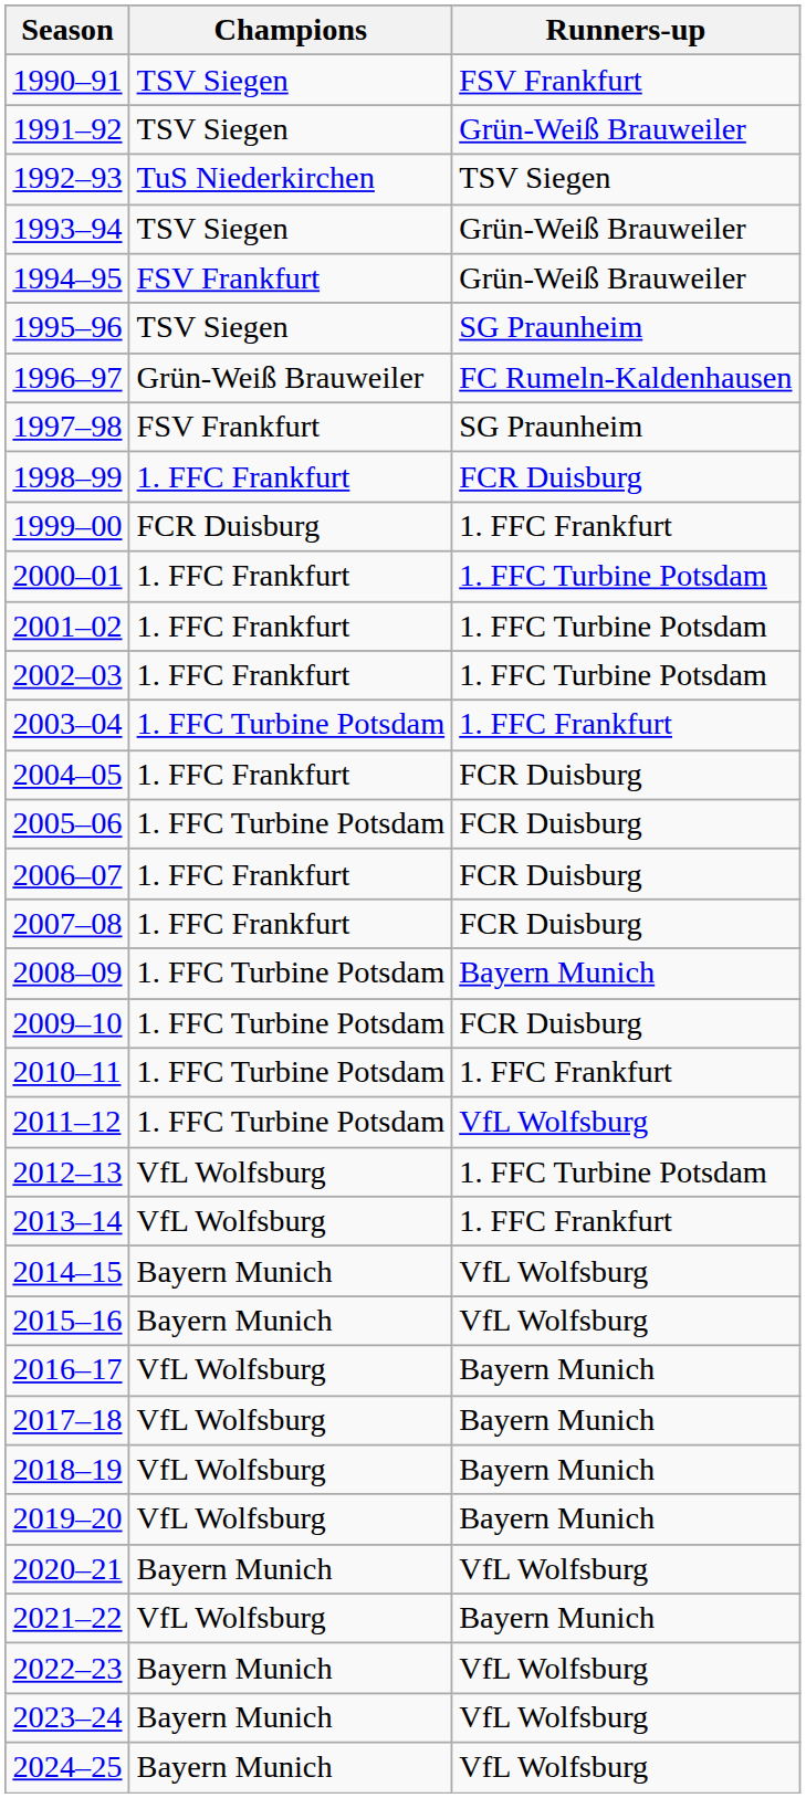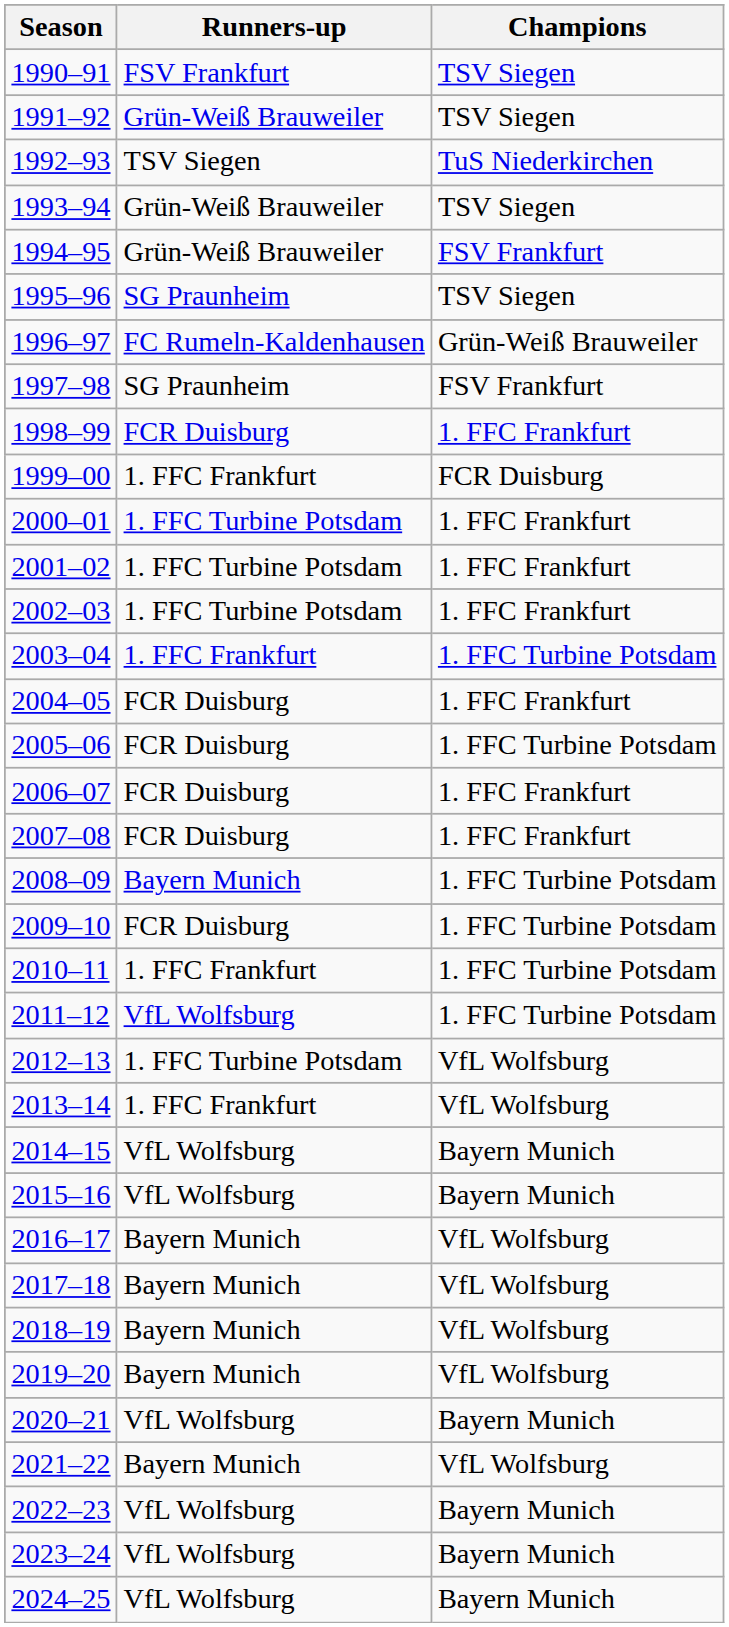 <table class="wikitable sortable">
 <tr style="background:beige;">
 <th>Season</th>
+<th>Runners-up</th>
 <th>Champions</th>
-<th>Runners-up</th>
 </tr>
 <tr>
 <td><a href='#'>1990–91</a></td>
+<td><a href='#'>FSV Frankfurt</a></td>
 <td><a href='#'>TSV Siegen</a></td>
+</tr>
+<tr>
+<td><a href='#'>1991–92</a></td>
+<td><a href='#'>Grün-Weiß Brauweiler</a></td>
+<td>TSV Siegen</td>
+</tr>
+<tr>
+<td><a href='#'>1992–93</a></td>
+<td>TSV Siegen</td>
+<td><a href='#'>TuS Niederkirchen</a></td>
+</tr>
+<tr>
+<td><a href='#'>1993–94</a></td>
+<td>Grün-Weiß Brauweiler</td>
+<td>TSV Siegen</td>
+</tr>
+<tr>
+<td><a href='#'>1994–95</a></td>
+<td>Grün-Weiß Brauweiler</td>
 <td><a href='#'>FSV Frankfurt</a></td>
 </tr>
 <tr>
-<td><a href='#'>1991–92</a></td>
-<td>TSV Siegen</td>
-<td><a href='#'>Grün-Weiß Brauweiler</a></td>
-</tr>
-<tr>
-<td><a href='#'>1992–93</a></td>
-<td><a href='#'>TuS Niederkirchen</a></td>
+<td><a href='#'>1995–96</a></td>
+<td><a href='#'>SG Praunheim</a></td>
 <td>TSV Siegen</td>
 </tr>
 <tr>
-<td><a href='#'>1993–94</a></td>
-<td>TSV Siegen</td>
+<td><a href='#'>1996–97</a></td>
+<td><a href='#'>FC Rumeln-Kaldenhausen</a></td>
 <td>Grün-Weiß Brauweiler</td>
 </tr>
 <tr>
-<td><a href='#'>1994–95</a></td>
-<td><a href='#'>FSV Frankfurt</a></td>
-<td>Grün-Weiß Brauweiler</td>
-</tr>
-<tr>
-<td><a href='#'>1995–96</a></td>
-<td>TSV Siegen</td>
-<td><a href='#'>SG Praunheim</a></td>
-</tr>
-<tr>
-<td><a href='#'>1996–97</a></td>
-<td>Grün-Weiß Brauweiler</td>
-<td><a href='#'>FC Rumeln-Kaldenhausen</a></td>
-</tr>
-<tr>
 <td><a href='#'>1997–98</a></td>
+<td>SG Praunheim</td>
 <td>FSV Frankfurt</td>
-<td>SG Praunheim</td>
 </tr>
 <tr>
 <td><a href='#'>1998–99</a></td>
+<td><a href='#'>FCR Duisburg</a></td>
 <td><a href='#'>1. FFC Frankfurt</a></td>
-<td><a href='#'>FCR Duisburg</a></td>
 </tr>
 <tr>
 <td><a href='#'>1999–00</a></td>
+<td>1. FFC Frankfurt</td>
+<td>FCR Duisburg</td>
+</tr>
+<tr>
+<td><a href='#'>2000–01</a></td>
+<td><a href='#'>1. FFC Turbine Potsdam</a></td>
+<td>1. FFC Frankfurt</td>
+</tr>
+<tr>
+<td><a href='#'>2001–02</a></td>
+<td>1. FFC Turbine Potsdam</td>
+<td>1. FFC Frankfurt</td>
+</tr>
+<tr>
+<td><a href='#'>2002–03</a></td>
+<td>1. FFC Turbine Potsdam</td>
+<td>1. FFC Frankfurt</td>
+</tr>
+<tr>
+<td><a href='#'>2003–04</a></td>
+<td><a href='#'>1. FFC Frankfurt</a></td>
+<td><a href='#'>1. FFC Turbine Potsdam</a></td>
+</tr>
+<tr>
+<td><a href='#'>2004–05</a></td>
 <td>FCR Duisburg</td>
 <td>1. FFC Frankfurt</td>
 </tr>
 <tr>
-<td><a href='#'>2000–01</a></td>
-<td>1. FFC Frankfurt</td>
-<td><a href='#'>1. FFC Turbine Potsdam</a></td>
+<td><a href='#'>2005–06</a></td>
+<td>FCR Duisburg</td>
+<td>1. FFC Turbine Potsdam</td>
 </tr>
 <tr>
-<td><a href='#'>2001–02</a></td>
+<td><a href='#'>2006–07</a></td>
+<td>FCR Duisburg</td>
+<td>1. FFC Frankfurt</td>
+</tr>
+<tr>
+<td><a href='#'>2007–08</a></td>
+<td>FCR Duisburg</td>
+<td>1. FFC Frankfurt</td>
+</tr>
+<tr>
+<td><a href='#'>2008–09</a></td>
+<td><a href='#'>Bayern Munich</a></td>
+<td>1. FFC Turbine Potsdam</td>
+</tr>
+<tr>
+<td><a href='#'>2009–10</a></td>
+<td>FCR Duisburg</td>
+<td>1. FFC Turbine Potsdam</td>
+</tr>
+<tr>
+<td><a href='#'>2010–11</a></td>
 <td>1. FFC Frankfurt</td>
 <td>1. FFC Turbine Potsdam</td>
 </tr>
 <tr>
-<td><a href='#'>2002–03</a></td>
-<td>1. FFC Frankfurt</td>
+<td><a href='#'>2011–12</a></td>
+<td><a href='#'>VfL Wolfsburg</a></td>
 <td>1. FFC Turbine Potsdam</td>
 </tr>
 <tr>
-<td><a href='#'>2003–04</a></td>
-<td><a href='#'>1. FFC Turbine Potsdam</a></td>
-<td><a href='#'>1. FFC Frankfurt</a></td>
-</tr>
-<tr>
-<td><a href='#'>2004–05</a></td>
-<td>1. FFC Frankfurt</td>
-<td>FCR Duisburg</td>
-</tr>
-<tr>
-<td><a href='#'>2005–06</a></td>
+<td><a href='#'>2012–13</a></td>
 <td>1. FFC Turbine Potsdam</td>
-<td>FCR Duisburg</td>
-</tr>
-<tr>
-<td><a href='#'>2006–07</a></td>
-<td>1. FFC Frankfurt</td>
-<td>FCR Duisburg</td>
-</tr>
-<tr>
-<td><a href='#'>2007–08</a></td>
-<td>1. FFC Frankfurt</td>
-<td>FCR Duisburg</td>
-</tr>
-<tr>
-<td><a href='#'>2008–09</a></td>
-<td>1. FFC Turbine Potsdam</td>
-<td><a href='#'>Bayern Munich</a></td>
-</tr>
-<tr>
-<td><a href='#'>2009–10</a></td>
-<td>1. FFC Turbine Potsdam</td>
-<td>FCR Duisburg</td>
-</tr>
-<tr>
-<td><a href='#'>2010–11</a></td>
-<td>1. FFC Turbine Potsdam</td>
-<td>1. FFC Frankfurt</td>
-</tr>
-<tr>
-<td><a href='#'>2011–12</a></td>
-<td>1. FFC Turbine Potsdam</td>
-<td><a href='#'>VfL Wolfsburg</a></td>
-</tr>
-<tr>
-<td><a href='#'>2012–13</a></td>
 <td>VfL Wolfsburg</td>
-<td>1. FFC Turbine Potsdam</td>
 </tr>
 <tr>
 <td><a href='#'>2013–14</a></td>
+<td>1. FFC Frankfurt</td>
 <td>VfL Wolfsburg</td>
-<td>1. FFC Frankfurt</td>
 </tr>
 <tr>
 <td><a href='#'>2014–15</a></td>
+<td>VfL Wolfsburg</td>
+<td>Bayern Munich</td>
+</tr>
+<tr>
+<td><a href='#'>2015–16</a></td>
+<td>VfL Wolfsburg</td>
+<td>Bayern Munich</td>
+</tr>
+<tr>
+<td><a href='#'>2016–17</a></td>
 <td>Bayern Munich</td>
 <td>VfL Wolfsburg</td>
 </tr>
 <tr>
-<td><a href='#'>2015–16</a></td>
+<td><a href='#'>2017–18</a></td>
 <td>Bayern Munich</td>
 <td>VfL Wolfsburg</td>
 </tr>
 <tr>
-<td><a href='#'>2016–17</a></td>
+<td><a href='#'>2018–19</a></td>
+<td>Bayern Munich</td>
+<td>VfL Wolfsburg</td>
+</tr>
+<tr>
+<td><a href='#'>2019–20</a></td>
+<td>Bayern Munich</td>
+<td>VfL Wolfsburg</td>
+</tr>
+<tr>
+<td><a href='#'>2020–21</a></td>
 <td>VfL Wolfsburg</td>
 <td>Bayern Munich</td>
 </tr>
 <tr>
-<td><a href='#'>2017–18</a></td>
+<td><a href='#'>2021–22</a></td>
+<td>Bayern Munich</td>
+<td>VfL Wolfsburg</td>
+</tr>
+<tr>
+<td><a href='#'>2022–23</a></td>
 <td>VfL Wolfsburg</td>
 <td>Bayern Munich</td>
 </tr>
 <tr>
-<td><a href='#'>2018–19</a></td>
+<td><a href='#'>2023–24</a></td>
 <td>VfL Wolfsburg</td>
 <td>Bayern Munich</td>
 </tr>
 <tr>
-<td><a href='#'>2019–20</a></td>
+<td><a href='#'>2024–25</a></td>
 <td>VfL Wolfsburg</td>
 <td>Bayern Munich</td>
 </tr>
-<tr>
-<td><a href='#'>2020–21</a></td>
-<td>Bayern Munich</td>
-<td>VfL Wolfsburg</td>
-</tr>
-<tr>
-<td><a href='#'>2021–22</a></td>
-<td>VfL Wolfsburg</td>
-<td>Bayern Munich</td>
-</tr>
-<tr>
-<td><a href='#'>2022–23</a></td>
-<td>Bayern Munich</td>
-<td>VfL Wolfsburg</td>
-</tr>
-<tr>
-<td><a href='#'>2023–24</a></td>
-<td>Bayern Munich</td>
-<td>VfL Wolfsburg</td>
-</tr>
-<tr>
-<td><a href='#'>2024–25</a></td>
-<td>Bayern Munich</td>
-<td>VfL Wolfsburg</td>
-</tr>
 </table>
